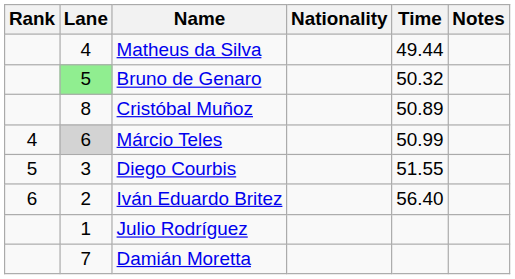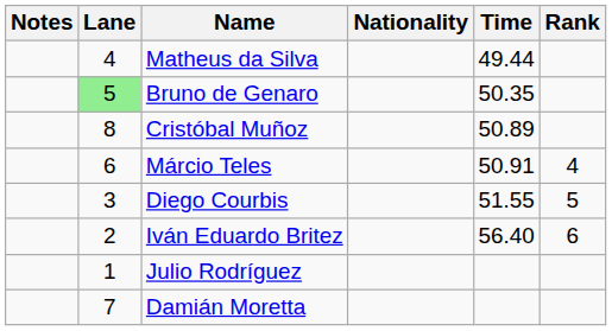 <table class="wikitable sortable" style="text-align:center">
 <tr>
-<th>Rank</th>
+<th>Notes</th>
 <th>Lane</th>
 <th>Name</th>
 <th>Nationality</th>
 <th>Time</th>
-<th>Notes</th>
+<th>Rank</th>
 </tr>
 <tr>
 <td></td>
 <td>4</td>
 <td align=left><a href='#'>Matheus da Silva</a></td>
 <td align=left></td>
 <td>49.44</td>
 <td></td>
 </tr>
 <tr>
 <td></td>
 <td style="background: lightgreen;">5</td>
 <td align=left><a href='#'>Bruno de Genaro</a></td>
 <td align=left></td>
-<td>50.32</td>
+<td>50.35</td>
 <td></td>
 </tr>
 <tr>
 <td></td>
 <td>8</td>
 <td align=left><a href='#'>Cristóbal Muñoz</a></td>
 <td align=left></td>
 <td>50.89</td>
 <td></td>
 </tr>
 <tr>
-<td>4</td>
-<td style="background: lightgrey;">6</td>
+<td></td>
+<td>6</td>
 <td align=left><a href='#'>Márcio Teles</a></td>
 <td align=left></td>
-<td>50.99</td>
-<td></td>
+<td>50.91</td>
+<td>4</td>
 </tr>
 <tr>
-<td>5</td>
+<td></td>
 <td>3</td>
 <td align=left><a href='#'>Diego Courbis</a></td>
 <td align=left></td>
 <td>51.55</td>
-<td></td>
+<td>5</td>
 </tr>
 <tr>
-<td>6</td>
+<td></td>
 <td>2</td>
 <td align=left><a href='#'>Iván Eduardo Britez</a></td>
 <td align=left></td>
 <td>56.40</td>
-<td></td>
+<td>6</td>
 </tr>
 <tr>
 <td></td>
 <td>1</td>
 <td align=left><a href='#'>Julio Rodríguez</a></td>
 <td align=left></td>
 <td></td>
 <td></td>
 </tr>
 <tr>
 <td></td>
 <td>7</td>
 <td align=left><a href='#'>Damián Moretta</a></td>
 <td align=left></td>
 <td></td>
 <td></td>
 </tr>
 </table>
